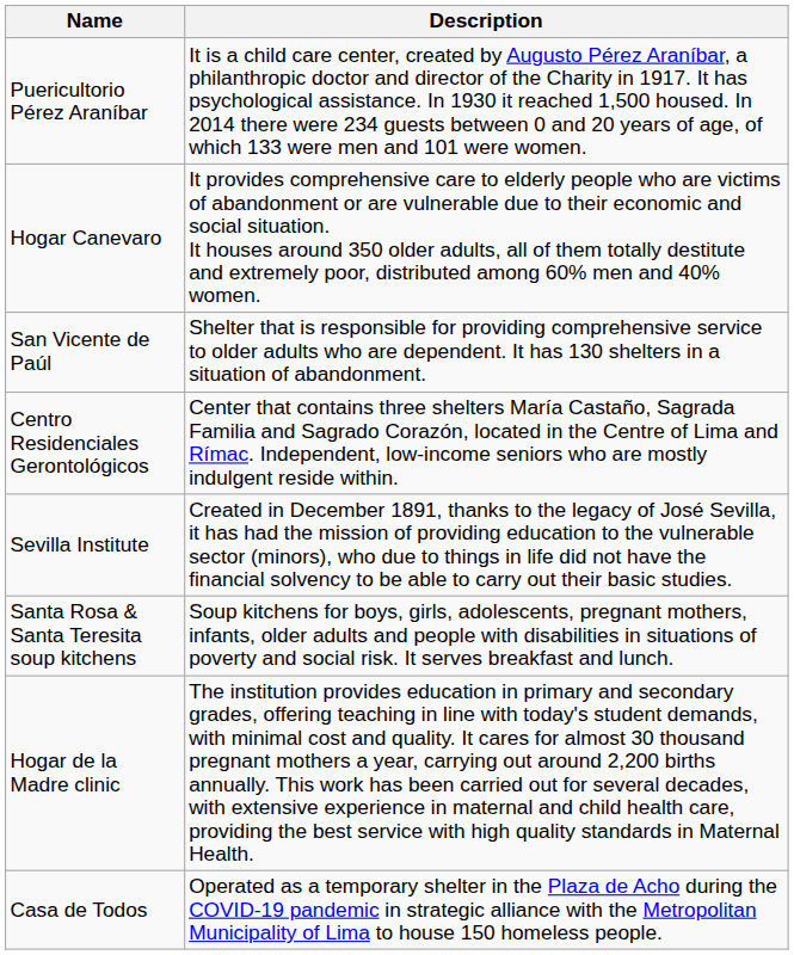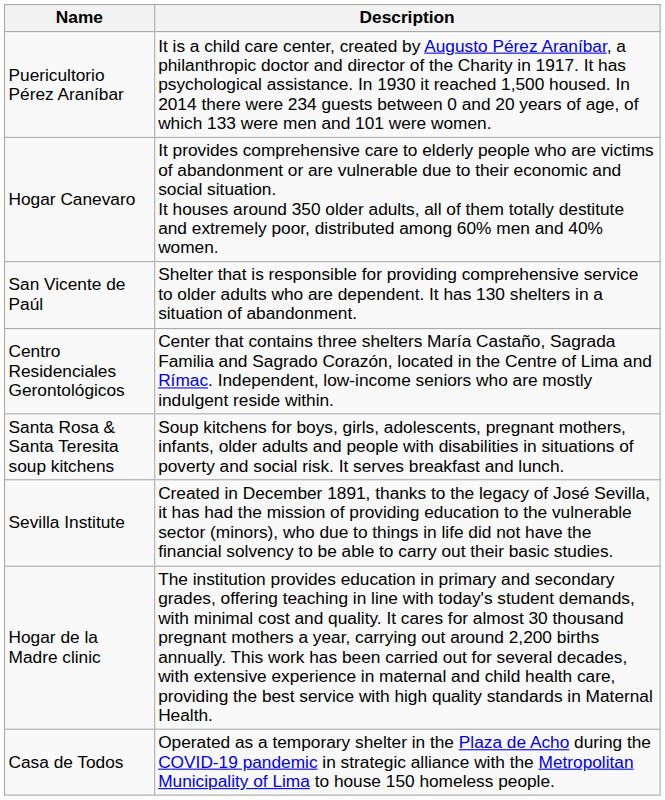 <table class="wikitable">
 <tr>
 <th>Name</th>
 <th>Description</th>
 </tr>
 <tr>
 <td>Puericultorio Pérez Araníbar</td>
 <td>It is a child care center, created by <a href='#'>Augusto Pérez Araníbar</a>, a philanthropic doctor and director of the Charity in 1917. It has psychological assistance. In 1930 it reached 1,500 housed. In 2014 there were 234 guests between 0 and 20 years of age, of which 133 were men and 101 were women.</td>
 </tr>
 <tr>
 <td>Hogar Canevaro</td>
 <td>It provides comprehensive care to elderly people who are victims of abandonment or are vulnerable due to their economic and social situation.<br>It houses around 350 older adults, all of them totally destitute and extremely poor, distributed among 60% men and 40% women.</td>
 </tr>
 <tr>
 <td>San Vicente de Paúl</td>
 <td>Shelter that is responsible for providing comprehensive service to older adults who are dependent. It has 130 shelters in a situation of abandonment.</td>
 </tr>
 <tr>
 <td>Centro Residenciales Gerontológicos</td>
 <td>Center that contains three shelters María Castaño, Sagrada Familia and Sagrado Corazón, located in the Centre of Lima and <a href='#'>Rímac</a>. Independent, low-income seniors who are mostly indulgent reside within.</td>
 </tr>
 <tr>
+<td>Santa Rosa & Santa Teresita soup kitchens</td>
+<td>Soup kitchens for boys, girls, adolescents, pregnant mothers, infants, older adults and people with disabilities in situations of poverty and social risk. It serves breakfast and lunch.</td>
+</tr>
+<tr>
 <td>Sevilla Institute</td>
 <td>Created in December 1891, thanks to the legacy of José Sevilla, it has had the mission of providing education to the vulnerable sector (minors), who due to things in life did not have the financial solvency to be able to carry out their basic studies.</td>
-</tr>
-<tr>
-<td>Santa Rosa & Santa Teresita soup kitchens</td>
-<td>Soup kitchens for boys, girls, adolescents, pregnant mothers, infants, older adults and people with disabilities in situations of poverty and social risk. It serves breakfast and lunch.</td>
 </tr>
 <tr>
 <td>Hogar de la Madre clinic</td>
 <td>The institution provides education in primary and secondary grades, offering teaching in line with today's student demands, with minimal cost and quality. It cares for almost 30 thousand pregnant mothers a year, carrying out around 2,200 births annually. This work has been carried out for several decades, with extensive experience in maternal and child health care, providing the best service with high quality standards in Maternal Health.</td>
 </tr>
 <tr>
 <td>Casa de Todos</td>
 <td>Operated as a temporary shelter in the <a href='#'>Plaza de Acho</a> during the <a href='#'>COVID-19 pandemic</a> in strategic alliance with the <a href='#'>Metropolitan Municipality of Lima</a> to house 150 homeless people.</td>
 </tr>
 </table>
